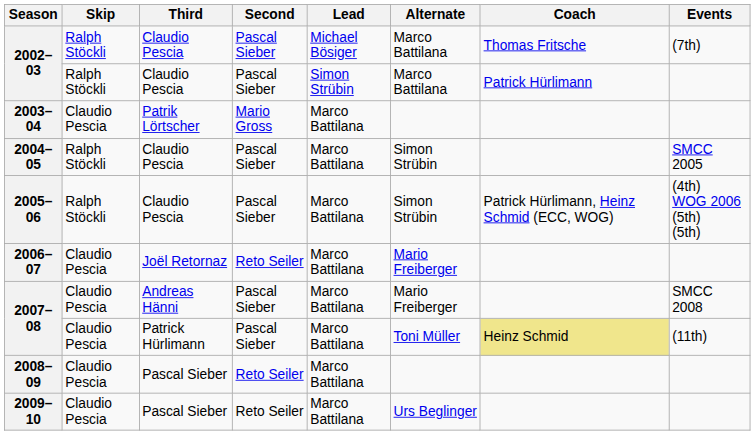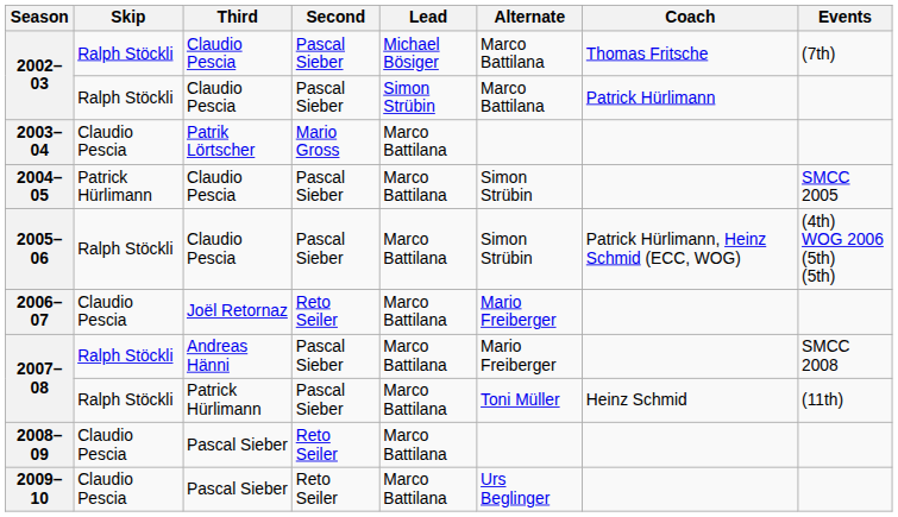 <table class="wikitable">
 <tr>
 <th scope="col">Season</th>
 <th scope="col">Skip</th>
 <th scope="col">Third</th>
 <th scope="col">Second</th>
 <th scope="col">Lead</th>
 <th scope="col">Alternate</th>
 <th scope="col">Coach</th>
 <th scope="col">Events</th>
 </tr>
 <tr>
 <th scope="row" rowspan=2>2002–03</th>
 <td><a href='#'>Ralph Stöckli</a></td>
 <td><a href='#'>Claudio Pescia</a></td>
 <td><a href='#'>Pascal Sieber</a></td>
 <td><a href='#'>Michael Bösiger</a></td>
 <td>Marco Battilana</td>
 <td><a href='#'>Thomas Fritsche</a></td>
 <td> (7th)</td>
 </tr>
 <tr>
 <td>Ralph Stöckli</td>
 <td>Claudio Pescia</td>
 <td>Pascal Sieber</td>
 <td><a href='#'>Simon Strübin</a></td>
 <td>Marco Battilana</td>
 <td><a href='#'>Patrick Hürlimann</a></td>
 <td> </td>
 </tr>
 <tr>
 <th scope="row">2003–04</th>
 <td>Claudio Pescia</td>
 <td><a href='#'>Patrik Lörtscher</a></td>
 <td><a href='#'>Mario Gross</a></td>
 <td>Marco Battilana</td>
 <td></td>
 <td></td>
 <td></td>
 </tr>
 <tr>
 <th scope="row">2004–05</th>
-<td>Ralph Stöckli</td>
+<td>Patrick Hürlimann</td>
 <td>Claudio Pescia</td>
 <td>Pascal Sieber</td>
 <td>Marco Battilana</td>
 <td>Simon Strübin</td>
 <td></td>
 <td><a href='#'>SMCC</a> 2005 </td>
 </tr>
 <tr>
 <th scope="row">2005–06</th>
 <td>Ralph Stöckli</td>
 <td>Claudio Pescia</td>
 <td>Pascal Sieber</td>
 <td>Marco Battilana</td>
 <td>Simon Strübin</td>
 <td>Patrick Hürlimann, <a href='#'>Heinz Schmid</a> (ECC, WOG)</td>
 <td> (4th)<br><a href='#'>WOG 2006</a> (5th)<br> (5th)</td>
 </tr>
 <tr>
 <th scope="row">2006–07</th>
 <td>Claudio Pescia</td>
 <td><a href='#'>Joël Retornaz</a></td>
 <td><a href='#'>Reto Seiler</a></td>
 <td>Marco Battilana</td>
 <td><a href='#'>Mario Freiberger</a></td>
 <td></td>
 <td></td>
 </tr>
 <tr>
 <th scope="row" rowspan=2>2007–08</th>
-<td>Claudio Pescia</td>
+<td><a href='#'>Ralph Stöckli</a></td>
 <td><a href='#'>Andreas Hänni</a></td>
 <td>Pascal Sieber</td>
 <td>Marco Battilana</td>
 <td>Mario Freiberger</td>
 <td></td>
 <td>SMCC 2008 </td>
 </tr>
 <tr>
-<td>Claudio Pescia</td>
+<td>Ralph Stöckli</td>
 <td>Patrick Hürlimann</td>
 <td>Pascal Sieber</td>
 <td>Marco Battilana</td>
 <td><a href='#'>Toni Müller</a></td>
-<td style="background: khaki;">Heinz Schmid</td>
+<td>Heinz Schmid</td>
 <td> (11th)</td>
 </tr>
 <tr>
 <th scope="row">2008–09</th>
 <td>Claudio Pescia</td>
 <td>Pascal Sieber</td>
 <td><a href='#'>Reto Seiler</a></td>
 <td>Marco Battilana</td>
 <td></td>
 <td></td>
 <td></td>
 </tr>
 <tr>
 <th scope="row">2009–10</th>
 <td>Claudio Pescia</td>
 <td>Pascal Sieber</td>
 <td>Reto Seiler</td>
 <td>Marco Battilana</td>
 <td><a href='#'>Urs Beglinger</a></td>
 <td></td>
 <td></td>
 </tr>
 </table>
